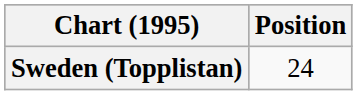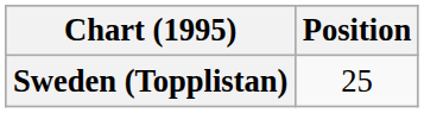 <table class="wikitable plainrowheaders" style="text-align:center">
 <tr>
 <th scope="col">Chart (1995)</th>
 <th scope="col">Position</th>
 </tr>
 <tr>
 <th scope="row">Sweden (Topplistan)</th>
-<td>24</td>
+<td>25</td>
 </tr>
 </table>
